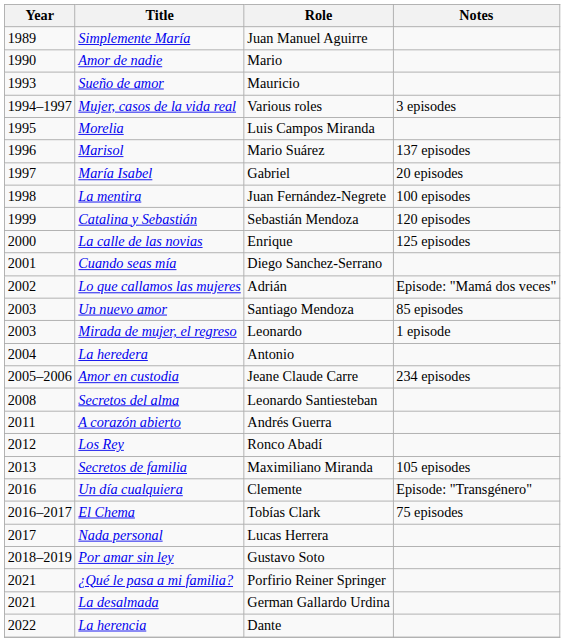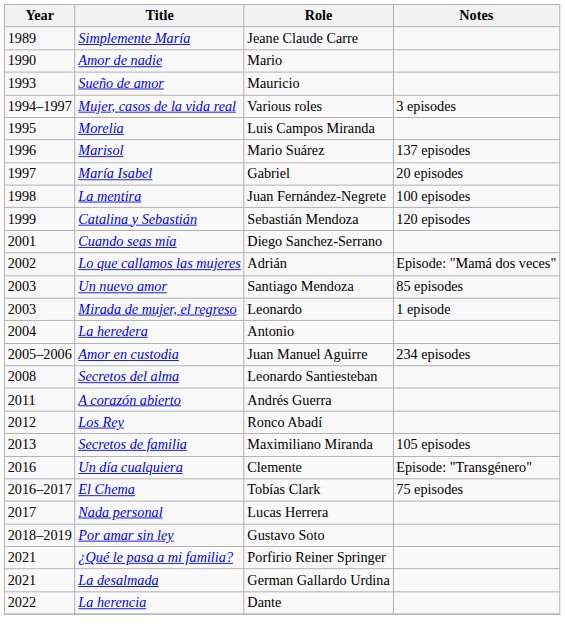 <table class="wikitable">
 <tr>
 <th>Year</th>
 <th>Title</th>
 <th>Role</th>
 <th>Notes</th>
 </tr>
 <tr>
 <td>1989</td>
 <td><em><a href='#'>Simplemente María</a></em></td>
-<td>Juan Manuel Aguirre</td>
+<td>Jeane Claude Carre</td>
 <td></td>
 </tr>
 <tr>
 <td>1990</td>
 <td><em><a href='#'>Amor de nadie</a></em></td>
 <td>Mario</td>
 <td></td>
 </tr>
 <tr>
 <td>1993</td>
 <td><em><a href='#'>Sueño de amor</a></em></td>
 <td>Mauricio</td>
 <td></td>
 </tr>
 <tr>
 <td>1994–1997</td>
 <td><em><a href='#'>Mujer, casos de la vida real</a></em></td>
 <td>Various roles</td>
 <td>3 episodes</td>
 </tr>
 <tr>
 <td>1995</td>
 <td><em><a href='#'>Morelia</a></em></td>
 <td>Luis Campos Miranda</td>
 <td></td>
 </tr>
 <tr>
 <td>1996</td>
 <td><em><a href='#'>Marisol</a></em></td>
 <td>Mario Suárez</td>
 <td>137 episodes</td>
 </tr>
 <tr>
 <td>1997</td>
 <td><em><a href='#'>María Isabel</a></em></td>
 <td>Gabriel</td>
 <td>20 episodes</td>
 </tr>
 <tr>
 <td>1998</td>
 <td><em><a href='#'>La mentira</a></em></td>
 <td>Juan Fernández-Negrete</td>
 <td>100 episodes</td>
 </tr>
 <tr>
 <td>1999</td>
 <td><em><a href='#'>Catalina y Sebastián</a></em></td>
 <td>Sebastián Mendoza</td>
 <td>120 episodes</td>
 </tr>
 <tr>
-<td>2000</td>
-<td><em><a href='#'>La calle de las novias</a></em></td>
-<td>Enrique</td>
-<td>125 episodes</td>
-</tr>
-<tr>
 <td>2001</td>
 <td><em><a href='#'>Cuando seas mía</a></em></td>
 <td>Diego Sanchez-Serrano</td>
 <td></td>
 </tr>
 <tr>
 <td>2002</td>
 <td><em><a href='#'>Lo que callamos las mujeres</a></em></td>
 <td>Adrián</td>
 <td>Episode: "Mamá dos veces"</td>
 </tr>
 <tr>
 <td>2003</td>
 <td><em><a href='#'>Un nuevo amor</a></em></td>
 <td>Santiago Mendoza</td>
 <td>85 episodes</td>
 </tr>
 <tr>
 <td>2003</td>
 <td><em><a href='#'>Mirada de mujer, el regreso</a></em></td>
 <td>Leonardo</td>
 <td>1 episode</td>
 </tr>
 <tr>
 <td>2004</td>
 <td><em><a href='#'>La heredera</a></em></td>
 <td>Antonio</td>
 <td></td>
 </tr>
 <tr>
 <td>2005–2006</td>
 <td><em><a href='#'>Amor en custodia</a></em></td>
-<td>Jeane Claude Carre</td>
+<td>Juan Manuel Aguirre</td>
 <td>234 episodes</td>
 </tr>
 <tr>
 <td>2008</td>
 <td><em><a href='#'>Secretos del alma</a></em></td>
 <td>Leonardo Santiesteban</td>
 <td></td>
 </tr>
 <tr>
 <td>2011</td>
 <td><em><a href='#'>A corazón abierto</a></em></td>
 <td>Andrés Guerra</td>
 <td></td>
 </tr>
 <tr>
 <td>2012</td>
 <td><em><a href='#'>Los Rey</a></em></td>
 <td>Ronco Abadí</td>
 <td></td>
 </tr>
 <tr>
 <td>2013</td>
 <td><em><a href='#'>Secretos de familia</a></em></td>
 <td>Maximiliano Miranda</td>
 <td>105 episodes</td>
 </tr>
 <tr>
 <td>2016</td>
 <td><em><a href='#'>Un día cualquiera</a></em></td>
 <td>Clemente</td>
 <td>Episode: "Transgénero"</td>
 </tr>
 <tr>
 <td>2016–2017</td>
 <td><em><a href='#'>El Chema</a></em></td>
 <td>Tobías Clark</td>
 <td>75 episodes</td>
 </tr>
 <tr>
 <td>2017</td>
 <td><em><a href='#'>Nada personal</a></em></td>
 <td>Lucas Herrera</td>
 <td></td>
 </tr>
 <tr>
 <td>2018–2019</td>
 <td><em><a href='#'>Por amar sin ley</a></em></td>
 <td>Gustavo Soto</td>
 <td></td>
 </tr>
 <tr>
 <td>2021</td>
 <td><em><a href='#'>¿Qué le pasa a mi familia?</a></em></td>
 <td>Porfirio Reiner Springer</td>
 <td></td>
 </tr>
 <tr>
 <td>2021</td>
 <td><em><a href='#'>La desalmada</a></em></td>
 <td>German Gallardo Urdina</td>
 <td></td>
 </tr>
 <tr>
 <td>2022</td>
 <td><em><a href='#'>La herencia</a></em></td>
 <td>Dante</td>
 <td></td>
 </tr>
 <tr>
 </tr>
 </table>
